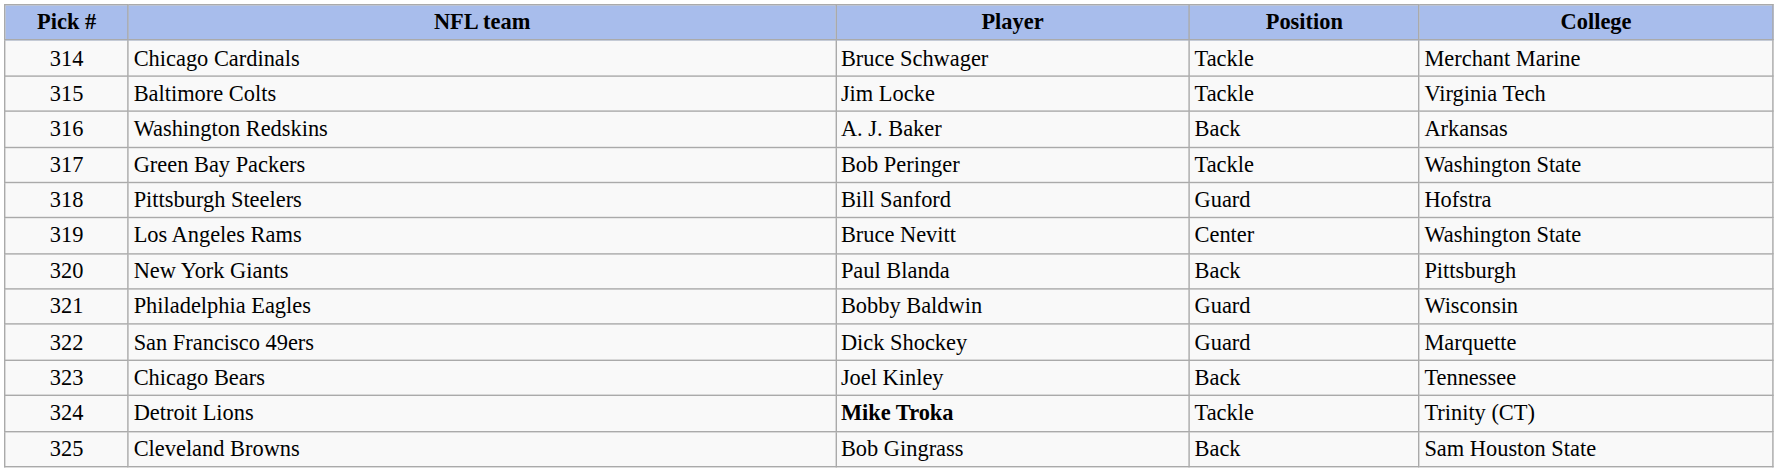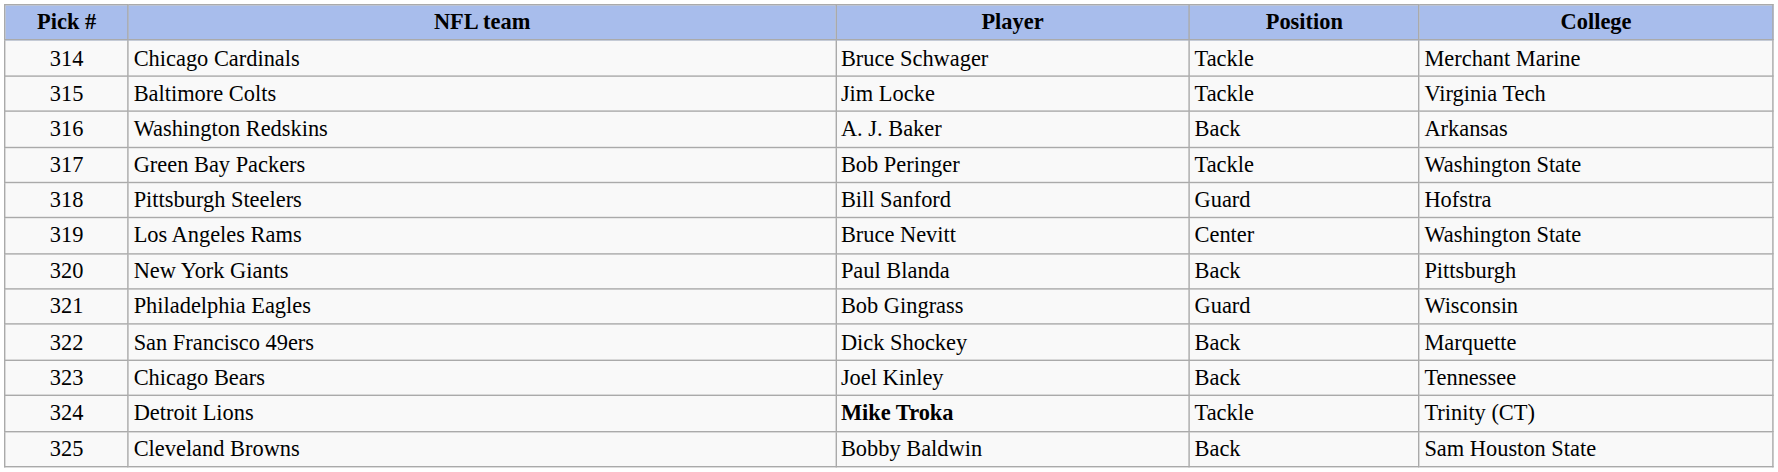 <table class="wikitable sortable sortable" style="width: 100%">
 <tr>
 <th style="background:#A8BDEC;" width=7%>Pick #</th>
 <th width=40% style="background:#A8BDEC;">NFL team</th>
 <th width=20% style="background:#A8BDEC;">Player</th>
 <th width=13% style="background:#A8BDEC;">Position</th>
 <th style="background:#A8BDEC;">College</th>
 </tr>
 <tr>
 <td align=center>314</td>
 <td>Chicago Cardinals</td>
 <td>Bruce Schwager</td>
 <td>Tackle</td>
 <td>Merchant Marine</td>
 </tr>
 <tr>
 <td align=center>315</td>
 <td>Baltimore Colts</td>
 <td>Jim Locke</td>
 <td>Tackle</td>
 <td>Virginia Tech</td>
 </tr>
 <tr>
 <td align=center>316</td>
 <td>Washington Redskins</td>
 <td>A. J. Baker</td>
 <td>Back</td>
 <td>Arkansas</td>
 </tr>
 <tr>
 <td align=center>317</td>
 <td>Green Bay Packers</td>
 <td>Bob Peringer</td>
 <td>Tackle</td>
 <td>Washington State</td>
 </tr>
 <tr>
 <td align=center>318</td>
 <td>Pittsburgh Steelers</td>
 <td>Bill Sanford</td>
 <td>Guard</td>
 <td>Hofstra</td>
 </tr>
 <tr>
 <td align=center>319</td>
 <td>Los Angeles Rams</td>
 <td>Bruce Nevitt</td>
 <td>Center</td>
 <td>Washington State</td>
 </tr>
 <tr>
 <td align=center>320</td>
 <td>New York Giants</td>
 <td>Paul Blanda</td>
 <td>Back</td>
 <td>Pittsburgh</td>
 </tr>
 <tr>
 <td align=center>321</td>
 <td>Philadelphia Eagles</td>
-<td>Bobby Baldwin</td>
+<td>Bob Gingrass</td>
 <td>Guard</td>
 <td>Wisconsin</td>
 </tr>
 <tr>
 <td align=center>322</td>
 <td>San Francisco 49ers</td>
 <td>Dick Shockey</td>
-<td>Guard</td>
+<td>Back</td>
 <td>Marquette</td>
 </tr>
 <tr>
 <td align=center>323</td>
 <td>Chicago Bears</td>
 <td>Joel Kinley</td>
 <td>Back</td>
 <td>Tennessee</td>
 </tr>
 <tr>
 <td align=center>324</td>
 <td>Detroit Lions</td>
 <td><strong>Mike Troka</strong></td>
 <td>Tackle</td>
 <td>Trinity (CT)</td>
 </tr>
 <tr>
 <td align=center>325</td>
 <td>Cleveland Browns</td>
-<td>Bob Gingrass</td>
+<td>Bobby Baldwin</td>
 <td>Back</td>
 <td>Sam Houston State</td>
 </tr>
 </table>
